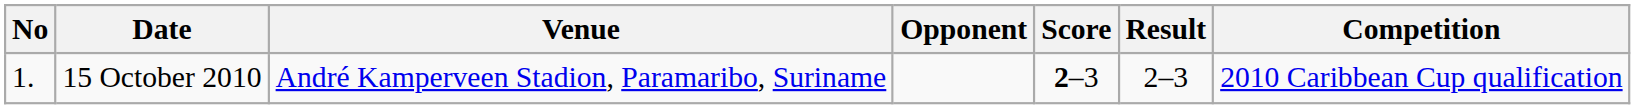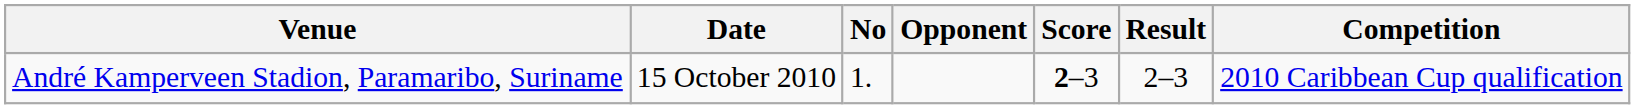 <table class="wikitable" style="font-size:85%;">
 <tr>
+<th>Venue</th>
+<th>Date</th>
 <th>No</th>
-<th>Date</th>
-<th>Venue</th>
 <th>Opponent</th>
 <th>Score</th>
 <th>Result</th>
 <th>Competition</th>
 </tr>
 <tr>
+<td><a href='#'>André Kamperveen Stadion</a>, <a href='#'>Paramaribo</a>, <a href='#'>Suriname</a></td>
+<td>15 October 2010</td>
 <td>1.</td>
-<td>15 October 2010</td>
-<td><a href='#'>André Kamperveen Stadion</a>, <a href='#'>Paramaribo</a>, <a href='#'>Suriname</a></td>
 <td></td>
 <td align=center><strong>2</strong>–3</td>
 <td align=center>2–3</td>
 <td><a href='#'>2010 Caribbean Cup qualification</a></td>
 </tr>
 </table>
